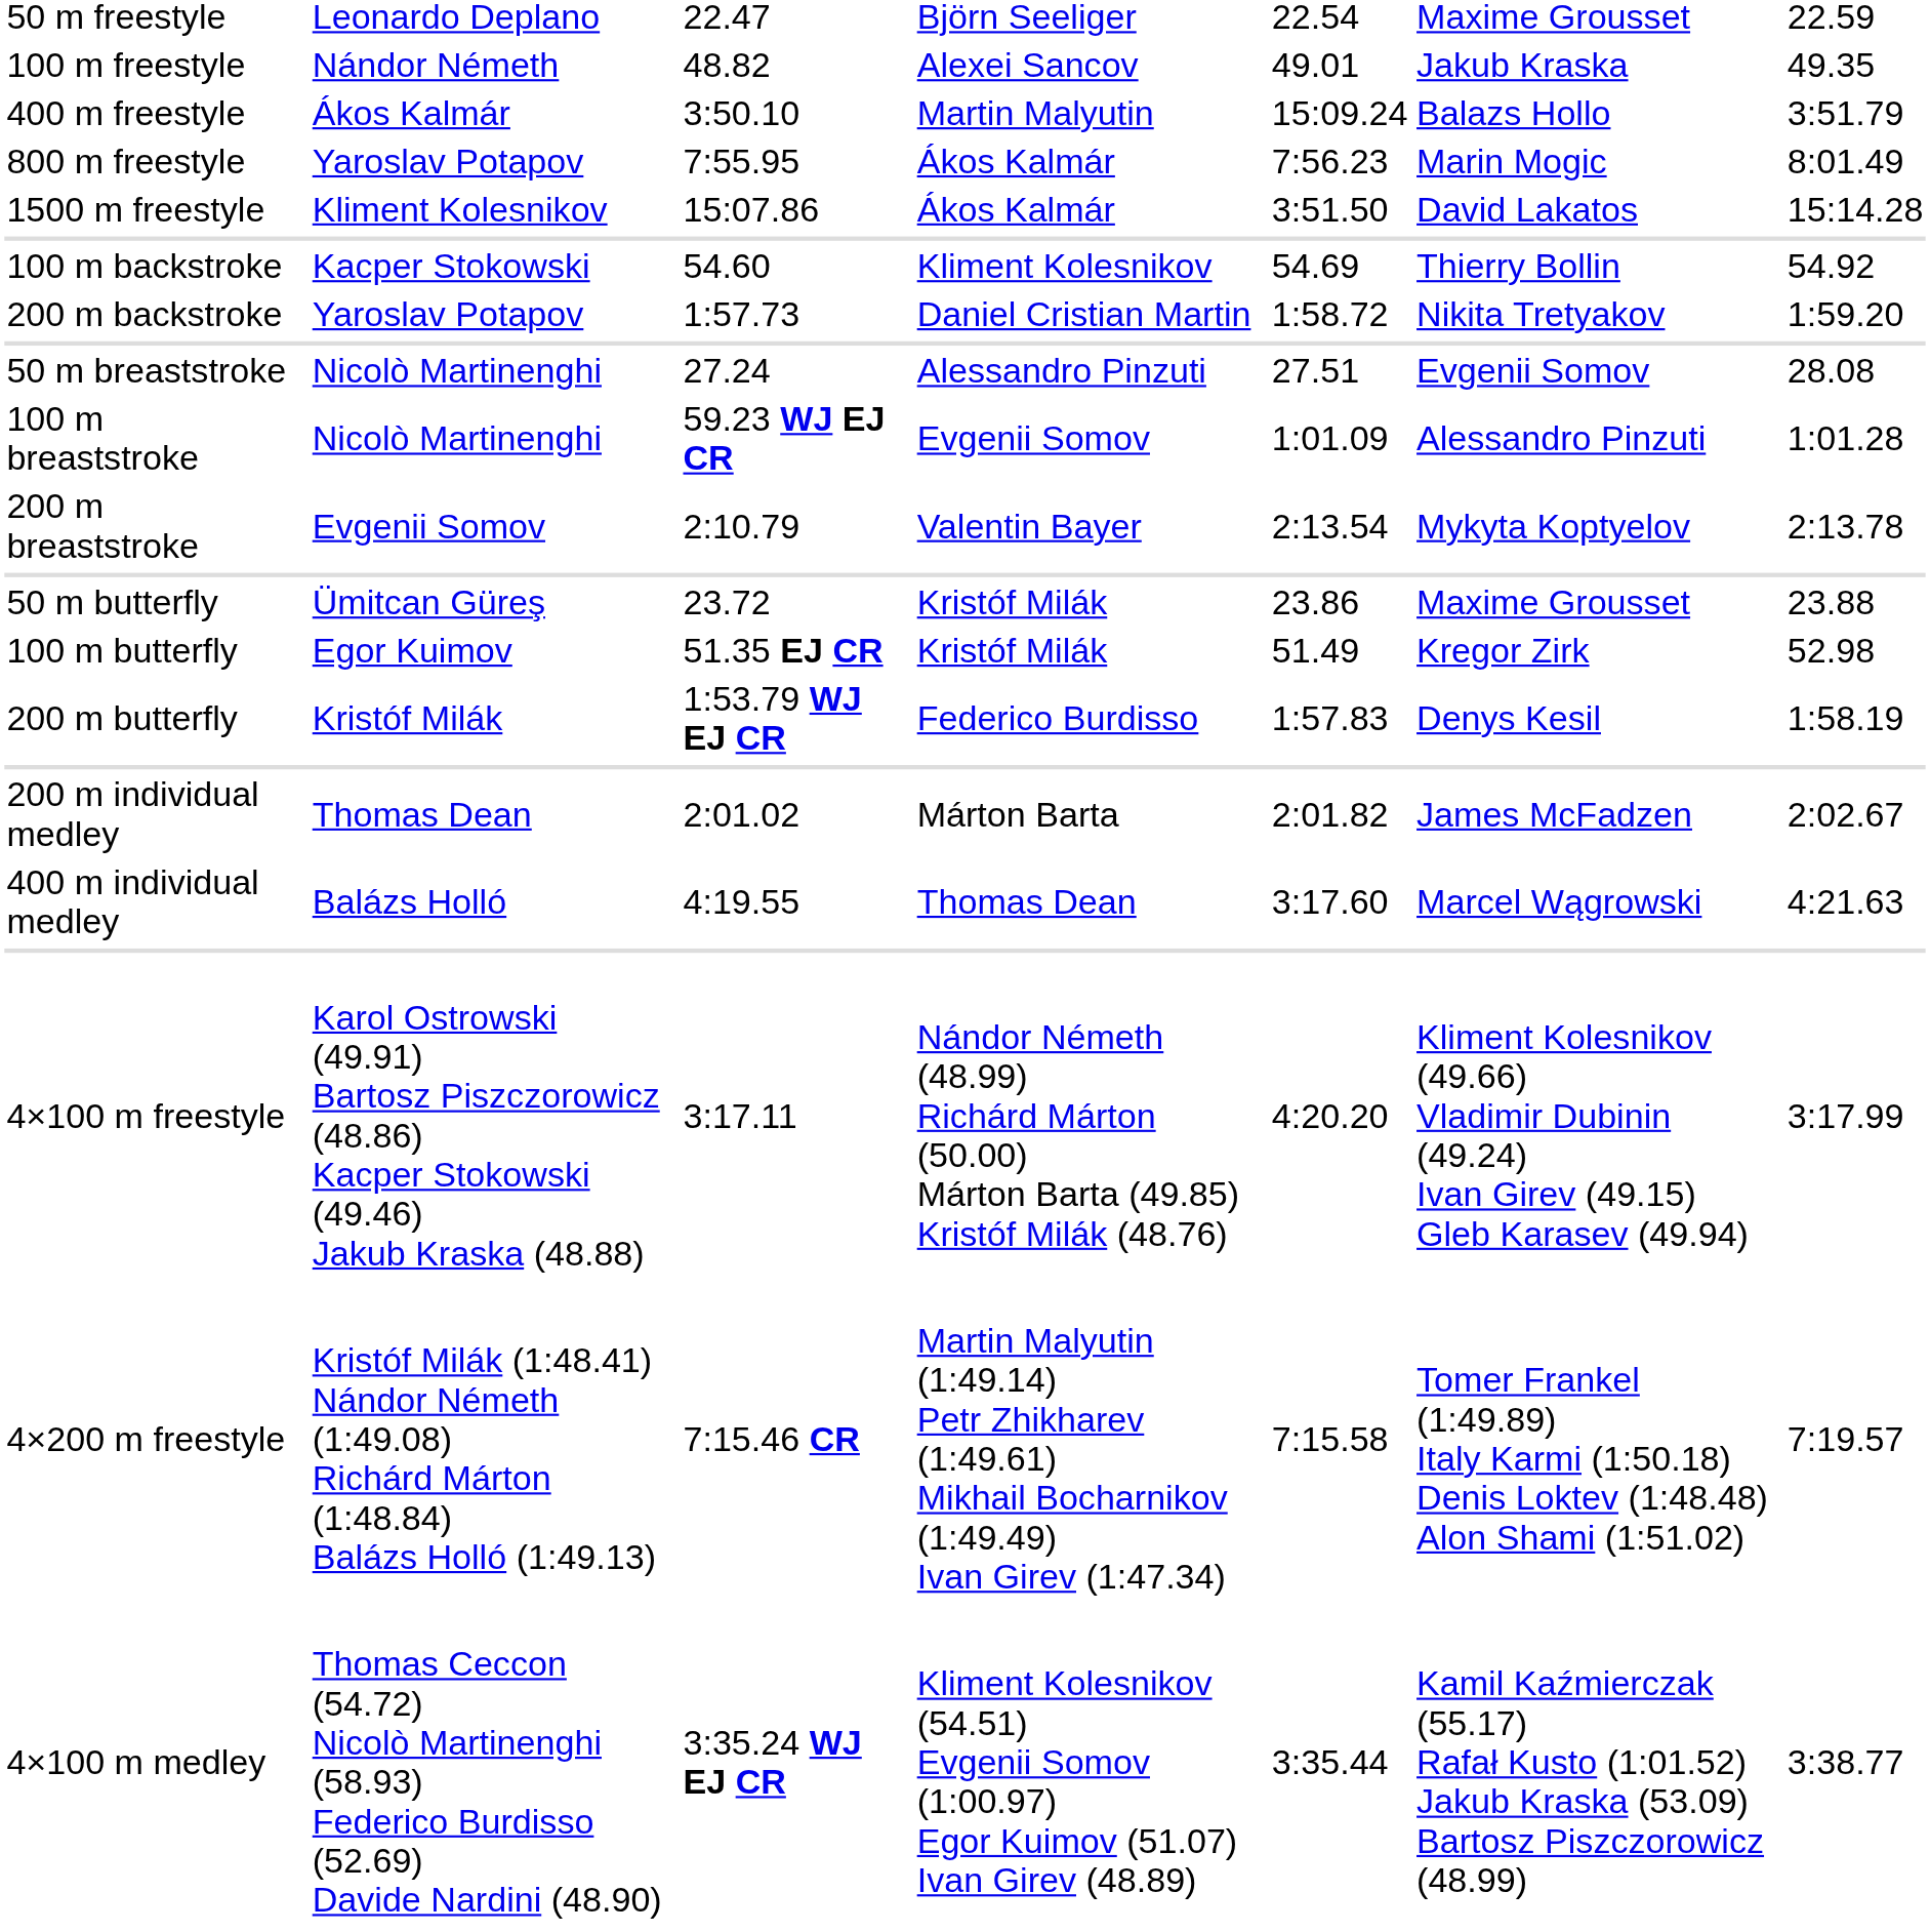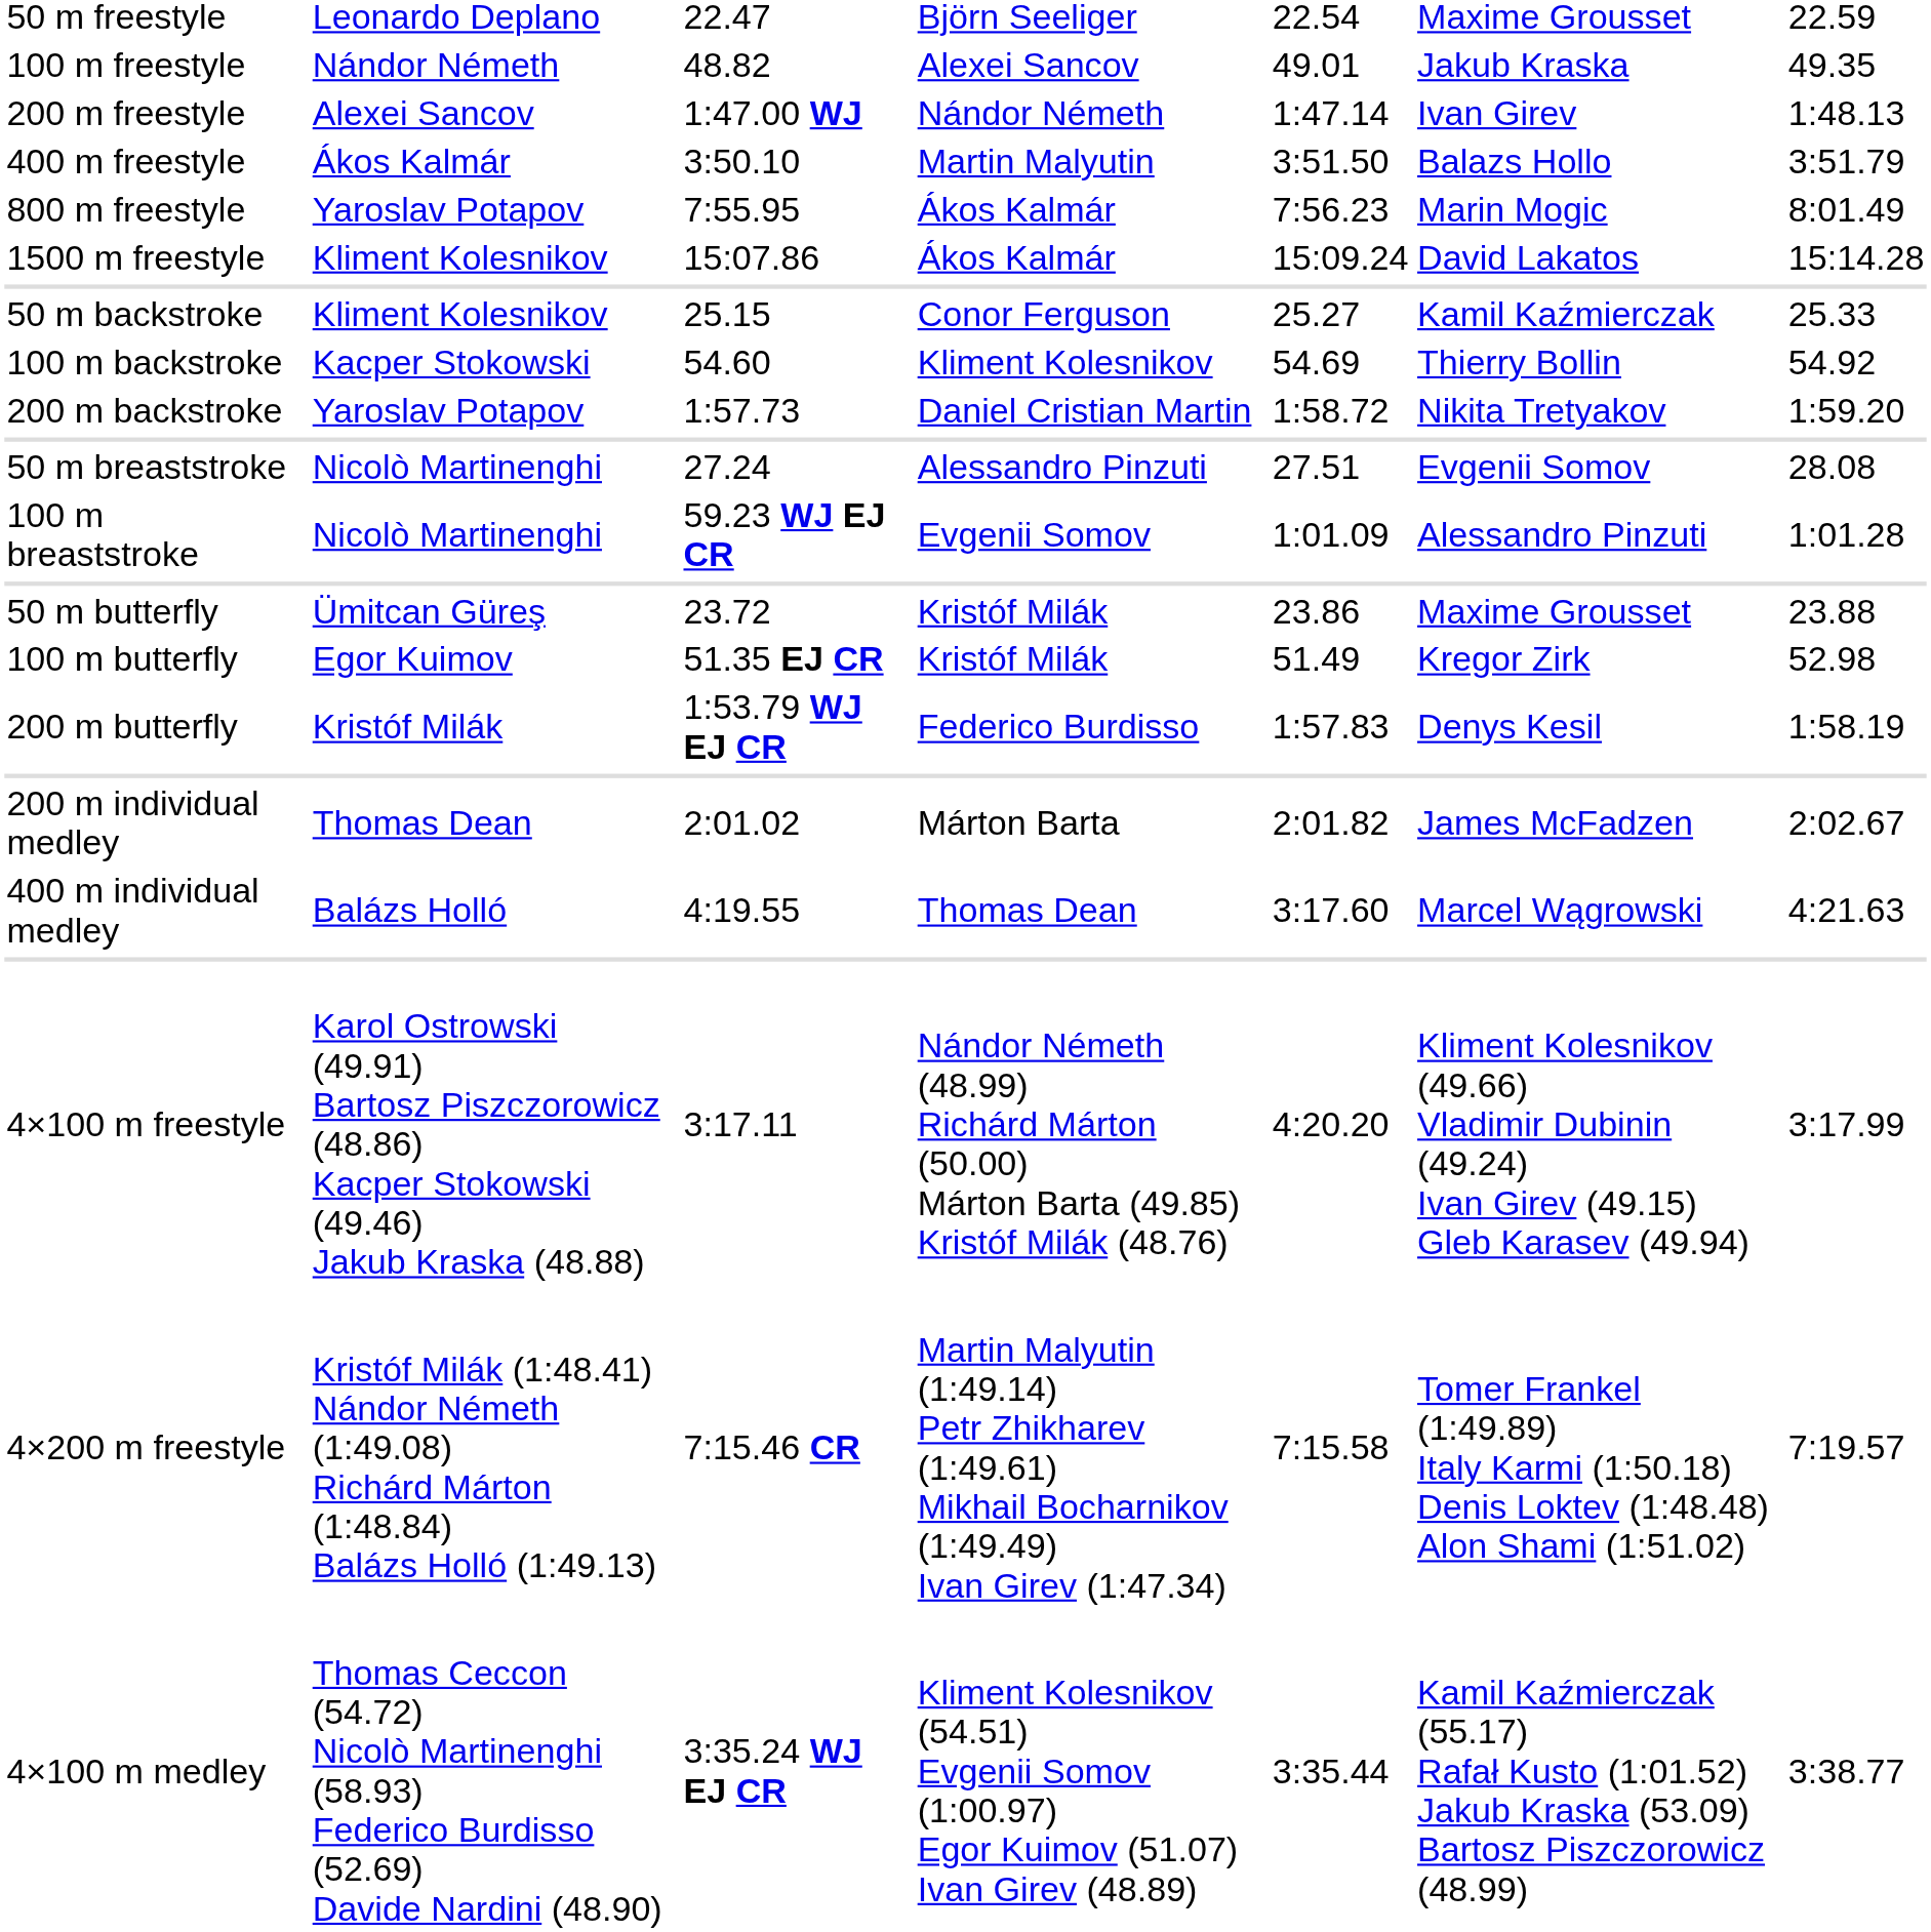 <table>
 <tr>
 <td>50 m freestyle</td>
 <td><a href='#'>Leonardo Deplano</a><br></td>
 <td>22.47</td>
 <td><a href='#'>Björn Seeliger</a><br></td>
 <td>22.54</td>
 <td><a href='#'>Maxime Grousset</a><br></td>
 <td>22.59</td>
 </tr>
 <tr>
 <td>100 m freestyle</td>
 <td><a href='#'>Nándor Németh</a><br></td>
 <td>48.82</td>
 <td><a href='#'>Alexei Sancov</a><br></td>
 <td>49.01</td>
 <td><a href='#'>Jakub Kraska</a><br></td>
 <td>49.35</td>
 </tr>
 <tr>
+<td>200 m freestyle</td>
+<td><a href='#'>Alexei Sancov</a><br></td>
+<td>1:47.00 <strong><a href='#'>WJ</a></strong></td>
+<td><a href='#'>Nándor Németh</a><br></td>
+<td>1:47.14</td>
+<td><a href='#'>Ivan Girev</a><br></td>
+<td>1:48.13</td>
+</tr>
+<tr>
 <td>400 m freestyle</td>
 <td><a href='#'>Ákos Kalmár</a><br></td>
 <td>3:50.10</td>
 <td><a href='#'>Martin Malyutin</a><br></td>
-<td>15:09.24</td>
+<td>3:51.50</td>
 <td><a href='#'>Balazs Hollo</a><br></td>
 <td>3:51.79</td>
 </tr>
 <tr>
 <td>800 m freestyle</td>
 <td><a href='#'>Yaroslav Potapov</a><br></td>
 <td>7:55.95</td>
 <td><a href='#'>Ákos Kalmár</a><br></td>
 <td>7:56.23</td>
 <td><a href='#'>Marin Mogic</a><br></td>
 <td>8:01.49</td>
 </tr>
 <tr>
 <td>1500 m freestyle</td>
 <td><a href='#'>Kliment Kolesnikov</a><br></td>
 <td>15:07.86</td>
 <td><a href='#'>Ákos Kalmár</a><br></td>
-<td>3:51.50</td>
+<td>15:09.24</td>
 <td><a href='#'>David Lakatos</a><br></td>
 <td>15:14.28</td>
 </tr>
 <tr bgcolor=#DDDDDD>
 <td colspan=7></td>
+</tr>
+<tr>
+<td>50 m backstroke</td>
+<td><a href='#'>Kliment Kolesnikov</a><br></td>
+<td>25.15</td>
+<td><a href='#'>Conor Ferguson</a><br></td>
+<td>25.27</td>
+<td><a href='#'>Kamil Kaźmierczak</a><br></td>
+<td>25.33</td>
 </tr>
 <tr>
 <td>100 m backstroke</td>
 <td><a href='#'>Kacper Stokowski</a><br></td>
 <td>54.60</td>
 <td><a href='#'>Kliment Kolesnikov</a><br></td>
 <td>54.69</td>
 <td><a href='#'>Thierry Bollin</a><br></td>
 <td>54.92</td>
 </tr>
 <tr>
 <td>200 m backstroke</td>
 <td><a href='#'>Yaroslav Potapov</a><br></td>
 <td>1:57.73</td>
 <td><a href='#'>Daniel Cristian Martin</a><br></td>
 <td>1:58.72</td>
 <td><a href='#'>Nikita Tretyakov</a><br></td>
 <td>1:59.20</td>
 </tr>
 <tr bgcolor=#DDDDDD>
 <td colspan=7></td>
 </tr>
 <tr>
 <td>50 m breaststroke</td>
 <td><a href='#'>Nicolò Martinenghi</a><br></td>
 <td>27.24</td>
 <td><a href='#'>Alessandro Pinzuti</a><br></td>
 <td>27.51</td>
 <td><a href='#'>Evgenii Somov</a><br></td>
 <td>28.08</td>
 </tr>
 <tr>
 <td>100 m breaststroke</td>
 <td><a href='#'>Nicolò Martinenghi</a><br></td>
 <td>59.23 <strong><a href='#'>WJ</a> EJ <a href='#'>CR</a></strong></td>
 <td><a href='#'>Evgenii Somov</a><br></td>
 <td>1:01.09</td>
 <td><a href='#'>Alessandro Pinzuti</a><br></td>
 <td>1:01.28</td>
-</tr>
-<tr>
-<td>200 m breaststroke</td>
-<td><a href='#'>Evgenii Somov</a><br></td>
-<td>2:10.79</td>
-<td><a href='#'>Valentin Bayer</a><br></td>
-<td>2:13.54</td>
-<td><a href='#'>Mykyta Koptyelov</a><br></td>
-<td>2:13.78</td>
 </tr>
 <tr bgcolor=#DDDDDD>
 <td colspan=7></td>
 </tr>
 <tr>
 <td>50 m butterfly</td>
 <td><a href='#'>Ümitcan Güreş</a><br></td>
 <td>23.72</td>
 <td><a href='#'>Kristóf Milák</a><br></td>
 <td>23.86</td>
 <td><a href='#'>Maxime Grousset</a><br></td>
 <td>23.88</td>
 </tr>
 <tr>
 <td>100 m butterfly</td>
 <td><a href='#'>Egor Kuimov</a><br></td>
 <td>51.35 <strong>EJ <a href='#'>CR</a></strong></td>
 <td><a href='#'>Kristóf Milák</a><br></td>
 <td>51.49</td>
 <td><a href='#'>Kregor Zirk</a><br></td>
 <td>52.98</td>
 </tr>
 <tr>
 <td>200 m butterfly</td>
 <td><a href='#'>Kristóf Milák</a><br></td>
 <td>1:53.79 <strong><a href='#'>WJ</a> EJ <a href='#'>CR</a></strong></td>
 <td><a href='#'>Federico Burdisso</a><br></td>
 <td>1:57.83</td>
 <td><a href='#'>Denys Kesil</a><br></td>
 <td>1:58.19</td>
 </tr>
 <tr bgcolor=#DDDDDD>
 <td colspan=7></td>
 </tr>
 <tr>
 <td>200 m individual medley</td>
 <td><a href='#'>Thomas Dean</a><br></td>
 <td>2:01.02</td>
 <td>Márton Barta<br></td>
 <td>2:01.82</td>
 <td><a href='#'>James McFadzen</a><br></td>
 <td>2:02.67</td>
 </tr>
 <tr>
 <td>400 m individual medley</td>
 <td><a href='#'>Balázs Holló</a><br></td>
 <td>4:19.55</td>
 <td><a href='#'>Thomas Dean</a><br></td>
 <td>3:17.60</td>
 <td><a href='#'>Marcel Wągrowski</a><br></td>
 <td>4:21.63</td>
 </tr>
 <tr bgcolor=#DDDDDD>
 <td colspan=7></td>
 </tr>
 <tr>
 <td>4×100 m freestyle</td>
 <td><br><a href='#'>Karol Ostrowski</a> (49.91)<br><a href='#'>Bartosz Piszczorowicz</a> (48.86)<br><a href='#'>Kacper Stokowski</a> (49.46)<br><a href='#'>Jakub Kraska</a> (48.88)</td>
 <td>3:17.11</td>
 <td><br><a href='#'>Nándor Németh</a> (48.99)<br><a href='#'>Richárd Márton</a> (50.00)<br>Márton Barta (49.85)<br><a href='#'>Kristóf Milák</a> (48.76)</td>
 <td>4:20.20</td>
 <td><br><a href='#'>Kliment Kolesnikov</a> (49.66)<br><a href='#'>Vladimir Dubinin</a> (49.24)<br><a href='#'>Ivan Girev</a> (49.15)<br><a href='#'>Gleb Karasev</a> (49.94)</td>
 <td>3:17.99</td>
 </tr>
 <tr>
 <td>4×200 m freestyle</td>
 <td><br><a href='#'>Kristóf Milák</a> (1:48.41)<br><a href='#'>Nándor Németh</a> (1:49.08)<br><a href='#'>Richárd Márton</a> (1:48.84)<br><a href='#'>Balázs Holló</a> (1:49.13)</td>
 <td>7:15.46 <strong><a href='#'>CR</a></strong></td>
 <td><br><a href='#'>Martin Malyutin</a> (1:49.14)<br><a href='#'>Petr Zhikharev</a> (1:49.61)<br><a href='#'>Mikhail Bocharnikov</a> (1:49.49)<br><a href='#'>Ivan Girev</a> (1:47.34)</td>
 <td>7:15.58</td>
 <td><br><a href='#'>Tomer Frankel</a> (1:49.89)<br><a href='#'>Italy Karmi</a> (1:50.18)<br><a href='#'>Denis Loktev</a> (1:48.48)<br><a href='#'>Alon Shami</a> (1:51.02)</td>
 <td>7:19.57</td>
 </tr>
 <tr>
 <td>4×100 m medley</td>
 <td><br><a href='#'>Thomas Ceccon</a> (54.72)<br><a href='#'>Nicolò Martinenghi</a> (58.93)<br><a href='#'>Federico Burdisso</a> (52.69)<br><a href='#'>Davide Nardini</a> (48.90)</td>
 <td>3:35.24 <strong><a href='#'>WJ</a> EJ <a href='#'>CR</a></strong></td>
 <td><br><a href='#'>Kliment Kolesnikov</a> (54.51)<br><a href='#'>Evgenii Somov</a> (1:00.97)<br><a href='#'>Egor Kuimov</a> (51.07)<br><a href='#'>Ivan Girev</a> (48.89)</td>
 <td>3:35.44</td>
 <td><br><a href='#'>Kamil Kaźmierczak</a> (55.17)<br><a href='#'>Rafał Kusto</a> (1:01.52)<br><a href='#'>Jakub Kraska</a> (53.09)<br><a href='#'>Bartosz Piszczorowicz</a> (48.99)</td>
 <td>3:38.77</td>
 </tr>
 <tr>
 </tr>
 </table>
